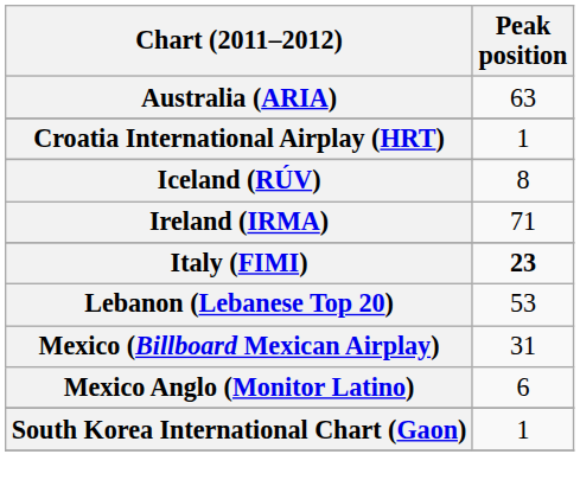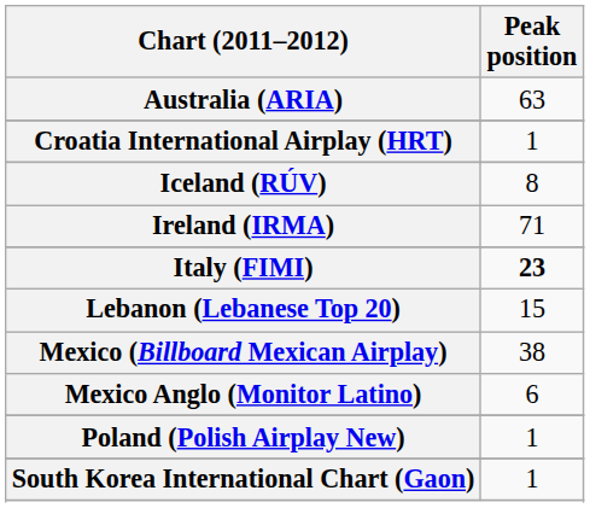 <table class="wikitable sortable plainrowheaders">
 <tr>
 <th>Chart (2011–2012)</th>
 <th>Peak<br>position</th>
 </tr>
 <tr>
 <th scope="row">Australia (<a href='#'>ARIA</a>)</th>
 <td style="text-align:center;">63</td>
 </tr>
 <tr>
 </tr>
 <tr>
 </tr>
 <tr>
 </tr>
 <tr>
 </tr>
 <tr>
 <th scope="row">Croatia International Airplay (<a href='#'>HRT</a>)</th>
 <td style="text-align:center;">1</td>
 </tr>
 <tr>
 </tr>
 <tr>
 </tr>
 <tr>
 </tr>
 <tr>
 <th scope="row">Iceland (<a href='#'>RÚV</a>)</th>
 <td style="text-align:center;">8</td>
 </tr>
 <tr>
 <th scope="row">Ireland (<a href='#'>IRMA</a>)</th>
 <td style="text-align:center;">71</td>
 </tr>
 <tr>
 </tr>
 <tr>
 <th scope="row">Italy (<a href='#'>FIMI</a>)</th>
 <td style="text-align:center;"><strong>23</strong></td>
 </tr>
 <tr>
 <th scope="row">Lebanon (<a href='#'>Lebanese Top 20</a>)</th>
-<td style="text-align:center;">53</td>
+<td style="text-align:center;">15</td>
 </tr>
 <tr>
 <th scope="row">Mexico (<a href='#'><em>Billboard</em> Mexican Airplay</a>)</th>
-<td style="text-align:center;">31</td>
+<td style="text-align:center;">38</td>
 </tr>
 <tr>
 <th scope="row">Mexico Anglo (<a href='#'>Monitor Latino</a>)</th>
 <td style="text-align:center;">6</td>
 </tr>
 <tr>
 </tr>
 <tr>
+</tr>
+<tr>
+<th scope="row">Poland (<a href='#'>Polish Airplay New</a>)</th>
+<td style="text-align:center;">1</td>
 </tr>
 <tr>
 </tr>
 <tr>
 <th scope="row">South Korea International Chart (<a href='#'>Gaon</a>)</th>
 <td style="text-align:center;">1</td>
 </tr>
 <tr>
 </tr>
 <tr>
 </tr>
 <tr>
 </tr>
 <tr>
 </tr>
 <tr>
 </tr>
 <tr>
 </tr>
 <tr>
 </tr>
 </table>
